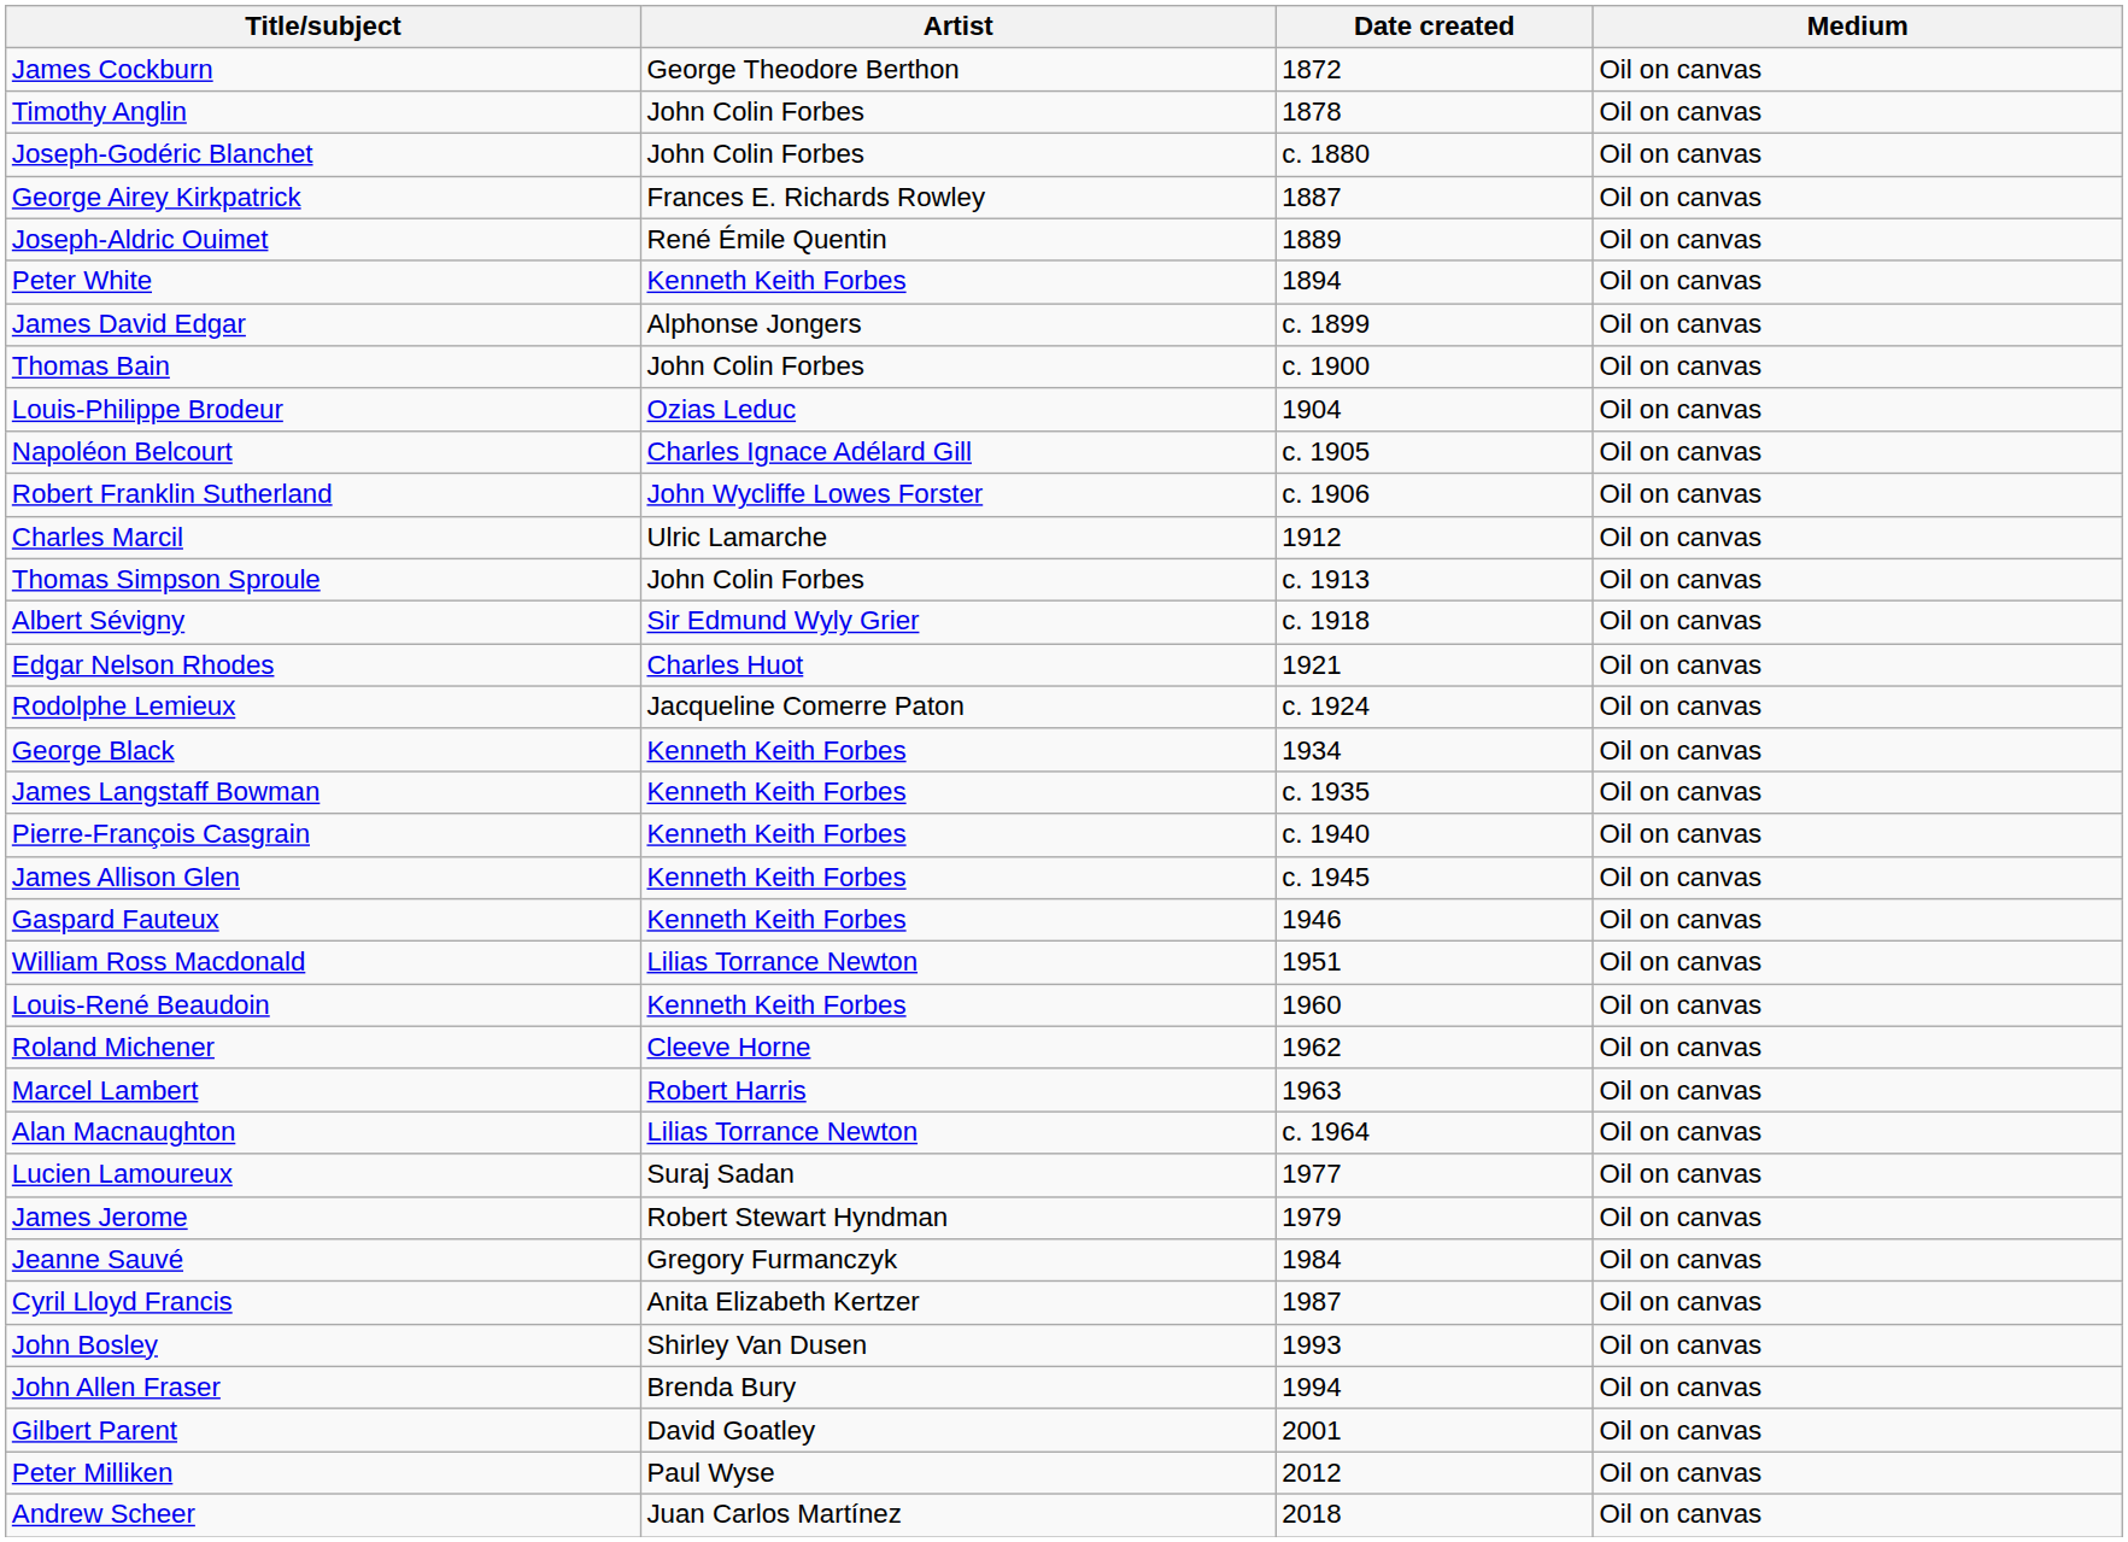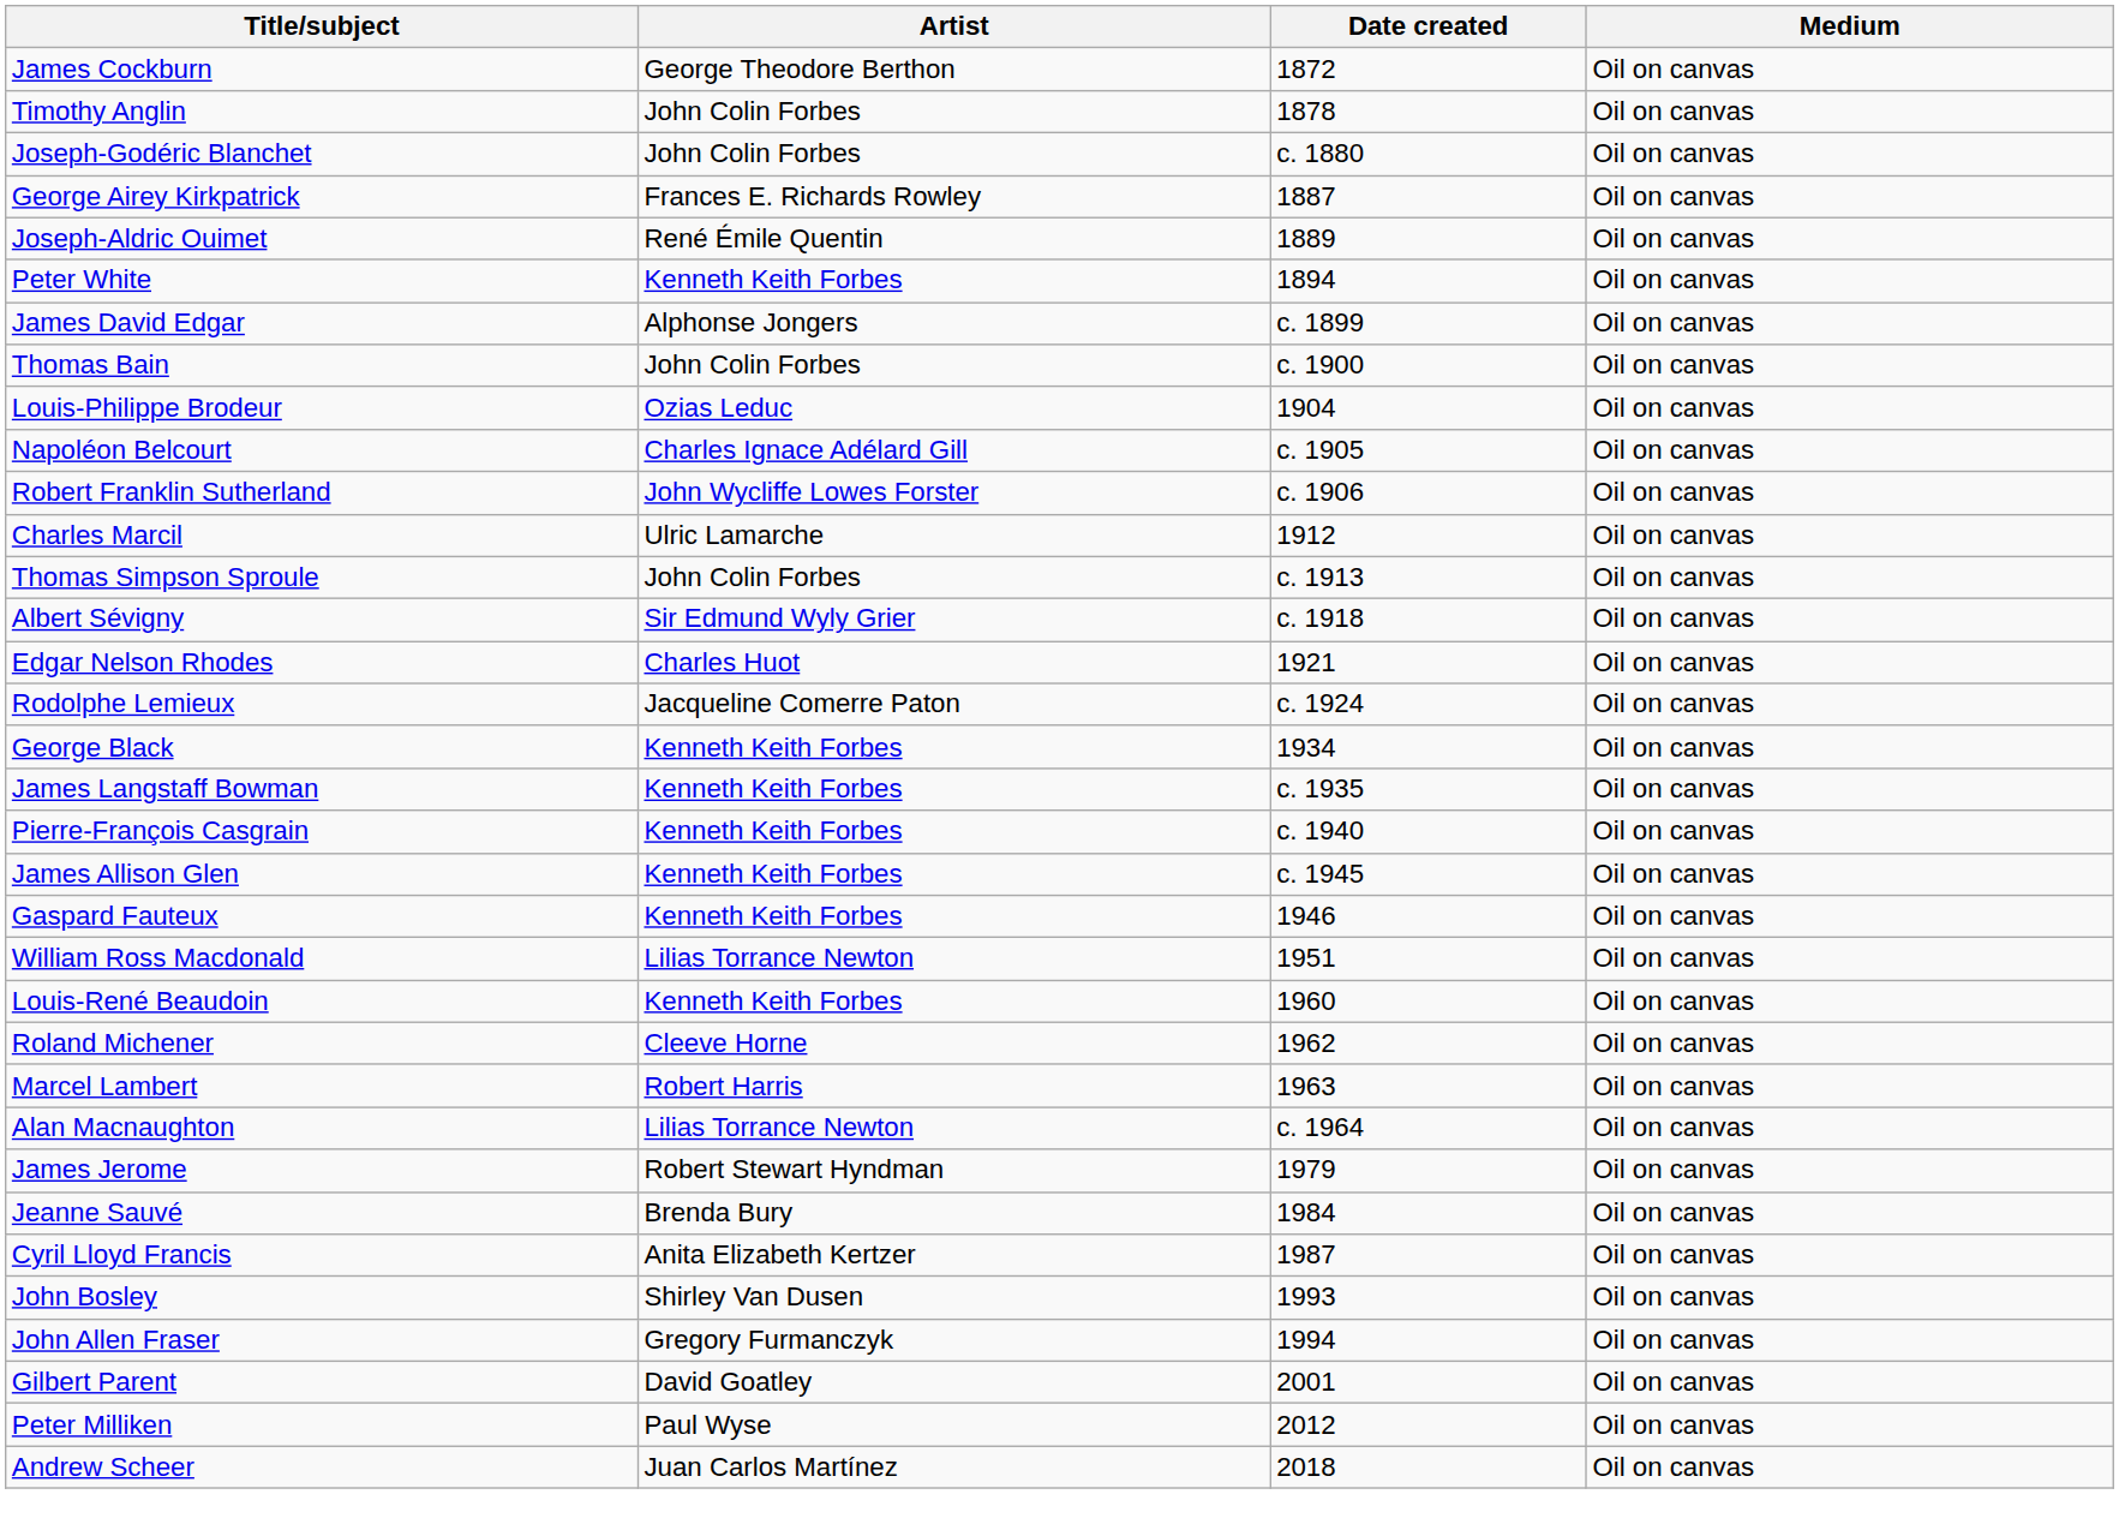 <table class="wikitable" style="width:100%">
 <tr>
 <th width="30%">Title/subject</th>
 <th width="30%">Artist</th>
 <th width="15%">Date created</th>
 <th width="25%">Medium</th>
 </tr>
 <tr>
 <td><a href='#'>James Cockburn</a></td>
 <td>George Theodore Berthon</td>
 <td>1872</td>
 <td>Oil on canvas</td>
 </tr>
 <tr>
 <td><a href='#'>Timothy Anglin</a></td>
 <td>John Colin Forbes</td>
 <td>1878</td>
 <td>Oil on canvas</td>
 </tr>
 <tr>
 <td><a href='#'>Joseph-Godéric Blanchet</a></td>
 <td>John Colin Forbes</td>
 <td>c. 1880</td>
 <td>Oil on canvas</td>
 </tr>
 <tr>
 <td><a href='#'>George Airey Kirkpatrick</a></td>
 <td>Frances E. Richards Rowley</td>
 <td>1887</td>
 <td>Oil on canvas</td>
 </tr>
 <tr>
 <td><a href='#'>Joseph-Aldric Ouimet</a></td>
 <td>René Émile Quentin</td>
 <td>1889</td>
 <td>Oil on canvas</td>
 </tr>
 <tr>
 <td><a href='#'>Peter White</a></td>
 <td><a href='#'>Kenneth Keith Forbes</a></td>
 <td>1894</td>
 <td>Oil on canvas</td>
 </tr>
 <tr>
 <td><a href='#'>James David Edgar</a></td>
 <td>Alphonse Jongers</td>
 <td>c. 1899</td>
 <td>Oil on canvas</td>
 </tr>
 <tr>
 <td><a href='#'>Thomas Bain</a></td>
 <td>John Colin Forbes</td>
 <td>c. 1900</td>
 <td>Oil on canvas</td>
 </tr>
 <tr>
 <td><a href='#'>Louis-Philippe Brodeur</a></td>
 <td><a href='#'>Ozias Leduc</a></td>
 <td>1904</td>
 <td>Oil on canvas</td>
 </tr>
 <tr>
 <td><a href='#'>Napoléon Belcourt</a></td>
 <td><a href='#'>Charles Ignace Adélard Gill</a></td>
 <td>c. 1905</td>
 <td>Oil on canvas</td>
 </tr>
 <tr>
 <td><a href='#'>Robert Franklin Sutherland</a></td>
 <td><a href='#'>John Wycliffe Lowes Forster</a></td>
 <td>c. 1906</td>
 <td>Oil on canvas</td>
 </tr>
 <tr>
 <td><a href='#'>Charles Marcil</a></td>
 <td>Ulric Lamarche</td>
 <td>1912</td>
 <td>Oil on canvas</td>
 </tr>
 <tr>
 <td><a href='#'>Thomas Simpson Sproule</a></td>
 <td>John Colin Forbes</td>
 <td>c. 1913</td>
 <td>Oil on canvas</td>
 </tr>
 <tr>
 <td><a href='#'>Albert Sévigny</a></td>
 <td><a href='#'>Sir Edmund Wyly Grier</a></td>
 <td>c. 1918</td>
 <td>Oil on canvas</td>
 </tr>
 <tr>
 <td><a href='#'>Edgar Nelson Rhodes</a></td>
 <td><a href='#'>Charles Huot</a></td>
 <td>1921</td>
 <td>Oil on canvas</td>
 </tr>
 <tr>
 <td><a href='#'>Rodolphe Lemieux</a></td>
 <td>Jacqueline Comerre Paton</td>
 <td>c. 1924</td>
 <td>Oil on canvas</td>
 </tr>
 <tr>
 <td><a href='#'>George Black</a></td>
 <td><a href='#'>Kenneth Keith Forbes</a></td>
 <td>1934</td>
 <td>Oil on canvas</td>
 </tr>
 <tr>
 <td><a href='#'>James Langstaff Bowman</a></td>
 <td><a href='#'>Kenneth Keith Forbes</a></td>
 <td>c. 1935</td>
 <td>Oil on canvas</td>
 </tr>
 <tr>
 <td><a href='#'>Pierre-François Casgrain</a></td>
 <td><a href='#'>Kenneth Keith Forbes</a></td>
 <td>c. 1940</td>
 <td>Oil on canvas</td>
 </tr>
 <tr>
 <td><a href='#'>James Allison Glen</a></td>
 <td><a href='#'>Kenneth Keith Forbes</a></td>
 <td>c. 1945</td>
 <td>Oil on canvas</td>
 </tr>
 <tr>
 <td><a href='#'>Gaspard Fauteux</a></td>
 <td><a href='#'>Kenneth Keith Forbes</a></td>
 <td>1946</td>
 <td>Oil on canvas</td>
 </tr>
 <tr>
 <td><a href='#'>William Ross Macdonald</a></td>
 <td><a href='#'>Lilias Torrance Newton</a></td>
 <td>1951</td>
 <td>Oil on canvas</td>
 </tr>
 <tr>
 <td><a href='#'>Louis-René Beaudoin</a></td>
 <td><a href='#'>Kenneth Keith Forbes</a></td>
 <td>1960</td>
 <td>Oil on canvas</td>
 </tr>
 <tr>
 <td><a href='#'>Roland Michener</a></td>
 <td><a href='#'>Cleeve Horne</a></td>
 <td>1962</td>
 <td>Oil on canvas</td>
 </tr>
 <tr>
 <td><a href='#'>Marcel Lambert</a></td>
 <td><a href='#'>Robert Harris</a></td>
 <td>1963</td>
 <td>Oil on canvas</td>
 </tr>
 <tr>
 <td><a href='#'>Alan Macnaughton</a></td>
 <td><a href='#'>Lilias Torrance Newton</a></td>
 <td>c. 1964</td>
 <td>Oil on canvas</td>
 </tr>
 <tr>
-<td><a href='#'>Lucien Lamoureux</a></td>
-<td>Suraj Sadan</td>
-<td>1977</td>
-<td>Oil on canvas</td>
-</tr>
-<tr>
 <td><a href='#'>James Jerome</a></td>
 <td>Robert Stewart Hyndman</td>
 <td>1979</td>
 <td>Oil on canvas</td>
 </tr>
 <tr>
 <td><a href='#'>Jeanne Sauvé</a></td>
-<td>Gregory Furmanczyk</td>
+<td>Brenda Bury</td>
 <td>1984</td>
 <td>Oil on canvas</td>
 </tr>
 <tr>
 <td><a href='#'>Cyril Lloyd Francis</a></td>
 <td>Anita Elizabeth Kertzer</td>
 <td>1987</td>
 <td>Oil on canvas</td>
 </tr>
 <tr>
 <td><a href='#'>John Bosley</a></td>
 <td>Shirley Van Dusen</td>
 <td>1993</td>
 <td>Oil on canvas</td>
 </tr>
 <tr>
 <td><a href='#'>John Allen Fraser</a></td>
-<td>Brenda Bury</td>
+<td>Gregory Furmanczyk</td>
 <td>1994</td>
 <td>Oil on canvas</td>
 </tr>
 <tr>
 <td><a href='#'>Gilbert Parent</a></td>
 <td>David Goatley</td>
 <td>2001</td>
 <td>Oil on canvas</td>
 </tr>
 <tr>
 <td><a href='#'>Peter Milliken</a></td>
 <td>Paul Wyse</td>
 <td>2012</td>
 <td>Oil on canvas</td>
 </tr>
 <tr>
 <td><a href='#'>Andrew Scheer</a></td>
 <td>Juan Carlos Martínez</td>
 <td>2018</td>
 <td>Oil on canvas</td>
 </tr>
 </table>
